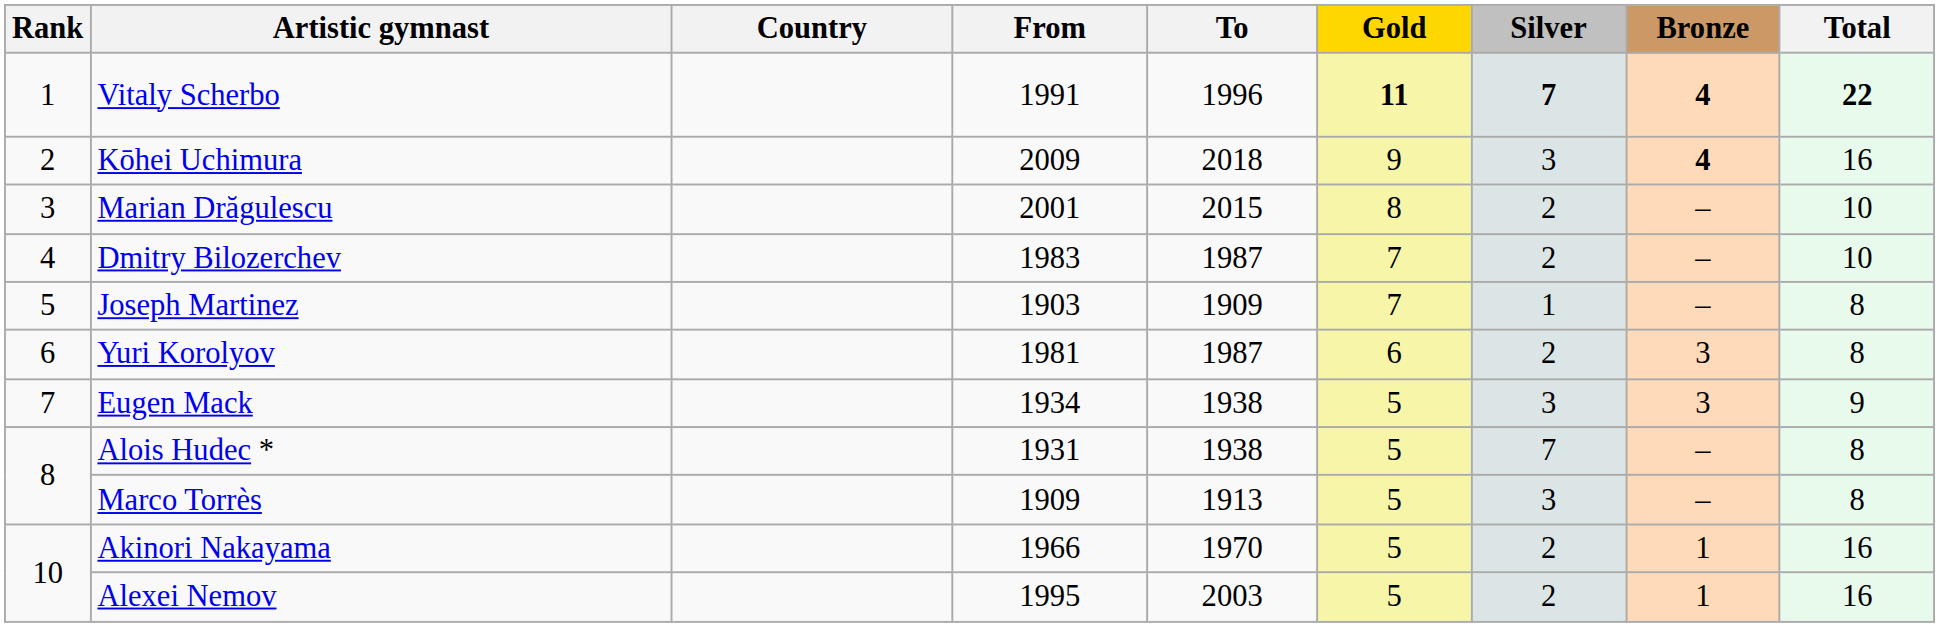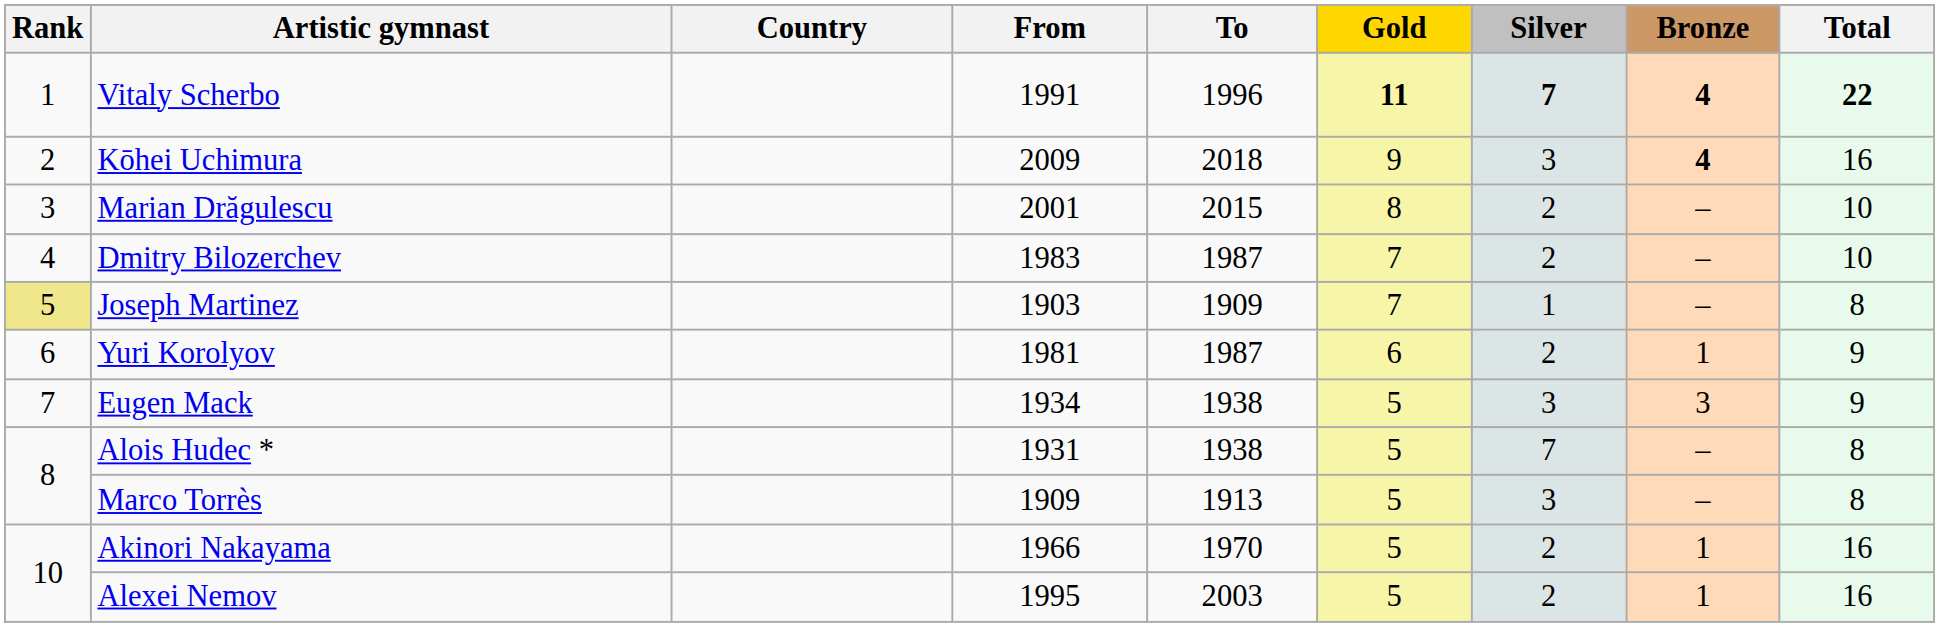 <table class="wikitable plainrowheaders" width=80% style="text-align:center;">
 <tr style="background-color:#EDEDED;">
 <th class="hintergrundfarbe5" style="width:1em">Rank</th>
 <th class="hintergrundfarbe5">Artistic gymnast</th>
 <th class="hintergrundfarbe5">Country</th>
 <th class="hintergrundfarbe5">From</th>
 <th class="hintergrundfarbe5">To</th>
 <th style="background:    gold; width:8%">Gold</th>
 <th style="background:  silver; width:8%">Silver</th>
 <th style="background: #CC9966; width:8%">Bronze</th>
 <th class="hintergrundfarbe5" style="width:8%">Total</th>
 </tr>
 <tr>
 <td>1</td>
 <td style="text-align: left;"><a href='#'>Vitaly Scherbo</a></td>
 <td style="text-align: left;"><br><br></td>
 <td>1991</td>
 <td>1996</td>
 <td bgcolor="#F7F6A8"><strong>11</strong></td>
 <td bgcolor="#DCE5E5"><strong>7</strong></td>
 <td bgcolor="#FFDAB9"><strong>4</strong></td>
 <td bgcolor="#E7FAEC"><strong>22</strong></td>
 </tr>
 <tr style="text-align: center;">
 <td>2</td>
 <td style="text-align: left;"><a href='#'>Kōhei Uchimura</a></td>
 <td style="text-align: left;"></td>
 <td>2009</td>
 <td>2018</td>
 <td bgcolor="#F7F6A8">9</td>
 <td bgcolor="#DCE5E5">3</td>
 <td bgcolor="#FFDAB9"><strong>4</strong></td>
 <td bgcolor="#E7FAEC">16</td>
 </tr>
 <tr style="text-align: center;">
 <td>3</td>
 <td style="text-align: left;"><a href='#'>Marian Drăgulescu</a></td>
 <td style="text-align: left;"></td>
 <td>2001</td>
 <td>2015</td>
 <td bgcolor="#F7F6A8">8</td>
 <td bgcolor="#DCE5E5">2</td>
 <td bgcolor="#FFDAB9">–</td>
 <td bgcolor="#E7FAEC">10</td>
 </tr>
 <tr style="text-align: center;">
 <td>4</td>
 <td style="text-align: left;"><a href='#'>Dmitry Bilozerchev</a></td>
 <td style="text-align: left;"></td>
 <td>1983</td>
 <td>1987</td>
 <td bgcolor="#F7F6A8">7</td>
 <td bgcolor="#DCE5E5">2</td>
 <td bgcolor="#FFDAB9">–</td>
 <td bgcolor="#E7FAEC">10</td>
 </tr>
 <tr style="text-align: center;">
-<td>5</td>
+<td style="background: khaki;">5</td>
 <td style="text-align: left;"><a href='#'>Joseph Martinez</a></td>
 <td style="text-align: left;"></td>
 <td>1903</td>
 <td>1909</td>
 <td bgcolor="#F7F6A8">7</td>
 <td bgcolor="#DCE5E5">1</td>
 <td bgcolor="#FFDAB9">–</td>
 <td bgcolor="#E7FAEC">8</td>
 </tr>
 <tr style="text-align: center;">
 <td>6</td>
 <td style="text-align: left;"><a href='#'>Yuri Korolyov</a></td>
 <td style="text-align: left;"></td>
 <td>1981</td>
 <td>1987</td>
 <td bgcolor="#F7F6A8">6</td>
 <td bgcolor="#DCE5E5">2</td>
-<td bgcolor="#FFDAB9">3</td>
-<td bgcolor="#E7FAEC">8</td>
+<td bgcolor="#FFDAB9">1</td>
+<td bgcolor="#E7FAEC">9</td>
 </tr>
 <tr style="text-align: center;">
 <td>7</td>
 <td style="text-align: left;"><a href='#'>Eugen Mack</a></td>
 <td style="text-align: left;"></td>
 <td>1934</td>
 <td>1938</td>
 <td bgcolor="#F7F6A8">5</td>
 <td bgcolor="#DCE5E5">3</td>
 <td bgcolor="#FFDAB9">3</td>
 <td bgcolor="#E7FAEC">9</td>
 </tr>
 <tr style="text-align: center;">
 <td rowspan="2">8</td>
 <td style="text-align: left;"><a href='#'>Alois Hudec</a> *</td>
 <td style="text-align: left;"></td>
 <td>1931</td>
 <td>1938</td>
 <td bgcolor="#F7F6A8">5</td>
 <td bgcolor="#DCE5E5">7</td>
 <td bgcolor="#FFDAB9">–</td>
 <td bgcolor="#E7FAEC">8</td>
 </tr>
 <tr style="text-align: center;">
 <td style="text-align: left;"><a href='#'>Marco Torrès</a></td>
 <td style="text-align: left;"></td>
 <td>1909</td>
 <td>1913</td>
 <td bgcolor="#F7F6A8">5</td>
 <td bgcolor="#DCE5E5">3</td>
 <td bgcolor="#FFDAB9">–</td>
 <td bgcolor="#E7FAEC">8</td>
 </tr>
 <tr style="text-align: center;">
 <td rowspan="2">10</td>
 <td style="text-align: left;"><a href='#'>Akinori Nakayama</a></td>
 <td style="text-align: left;"></td>
 <td>1966</td>
 <td>1970</td>
 <td bgcolor="#F7F6A8">5</td>
 <td bgcolor="#DCE5E5">2</td>
 <td bgcolor="#FFDAB9">1</td>
 <td bgcolor="#E7FAEC">16</td>
 </tr>
 <tr style="text-align: center;">
 <td style="text-align: left;"><a href='#'>Alexei Nemov</a></td>
 <td style="text-align: left;"></td>
 <td>1995</td>
 <td>2003</td>
 <td bgcolor="#F7F6A8">5</td>
 <td bgcolor="#DCE5E5">2</td>
 <td bgcolor="#FFDAB9">1</td>
 <td bgcolor="#E7FAEC">16</td>
 </tr>
 </table>
